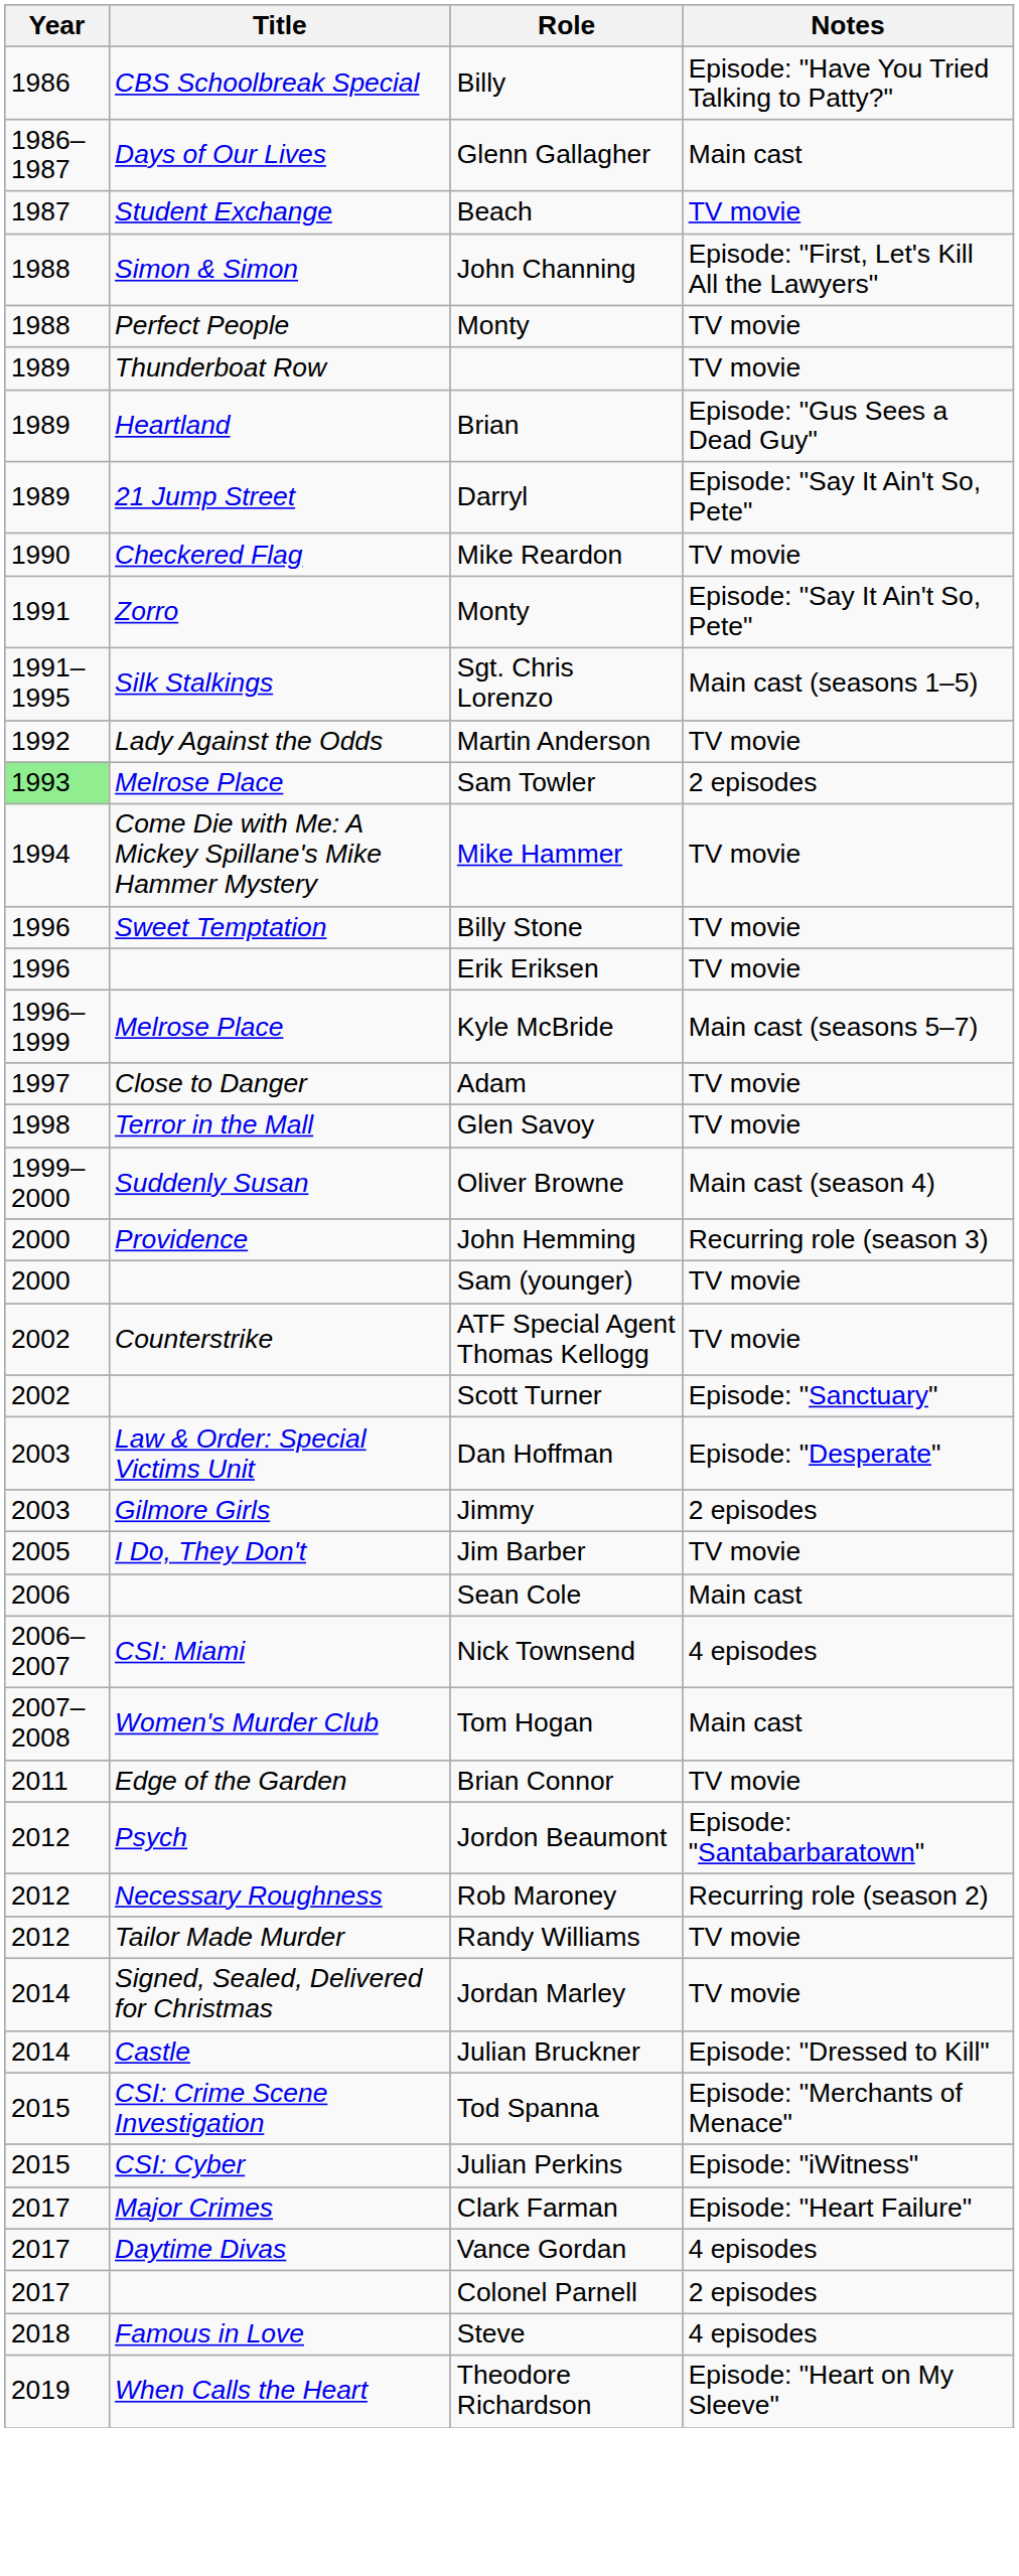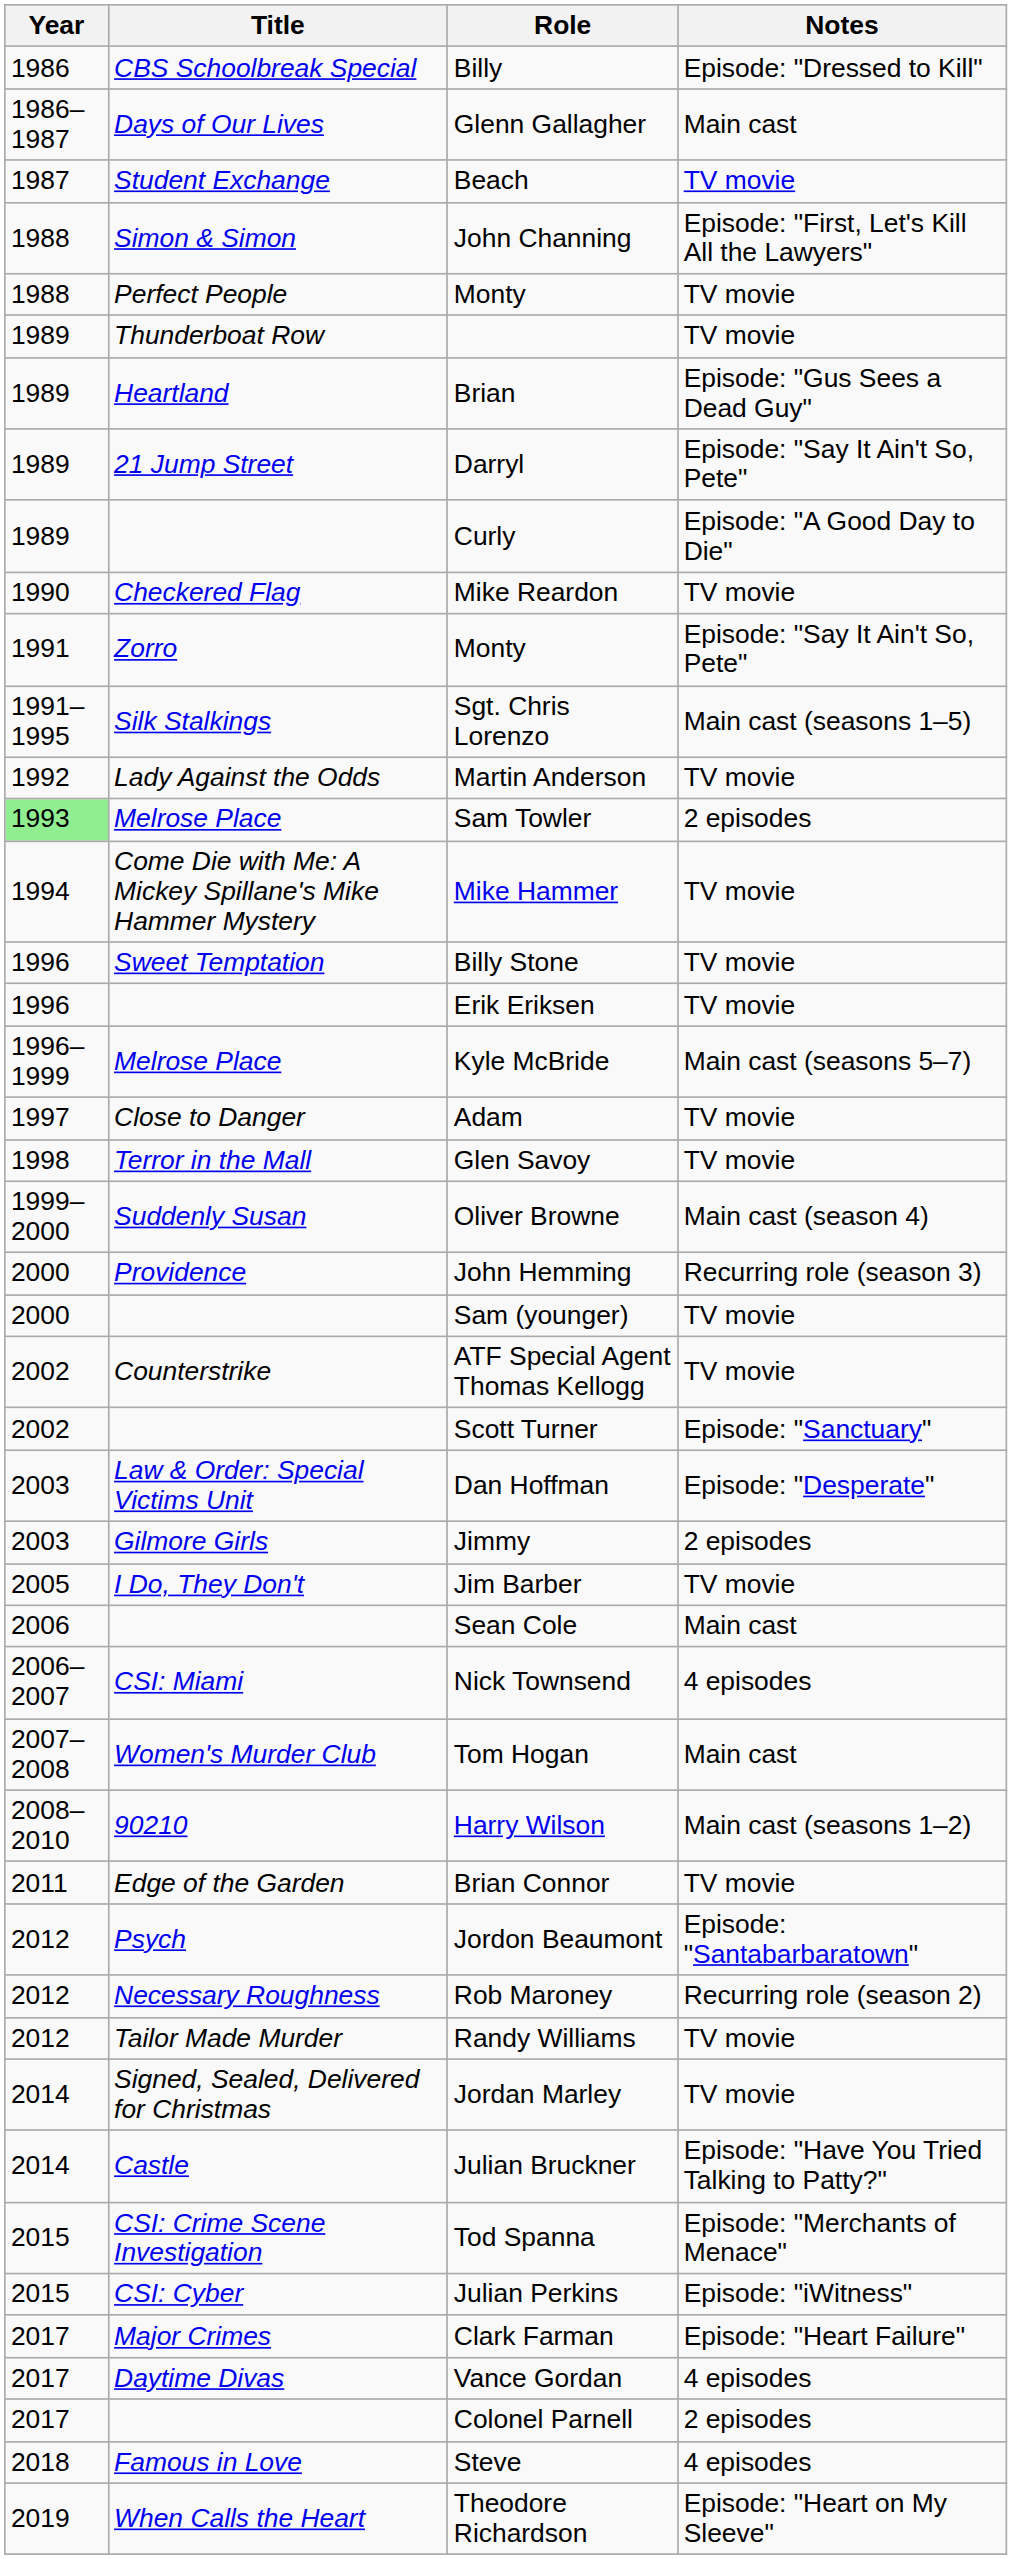 <table class="wikitable sortable">
 <tr>
 <th>Year</th>
 <th>Title</th>
 <th>Role</th>
 <th class="unsortable">Notes</th>
 </tr>
 <tr>
 <td>1986</td>
 <td><em><a href='#'>CBS Schoolbreak Special</a></em></td>
 <td>Billy</td>
-<td>Episode: "Have You Tried Talking to Patty?"</td>
+<td>Episode: "Dressed to Kill"</td>
 </tr>
 <tr>
 <td>1986–1987</td>
 <td><em><a href='#'>Days of Our Lives</a></em></td>
 <td>Glenn Gallagher</td>
 <td>Main cast</td>
 </tr>
 <tr>
 <td>1987</td>
 <td><em><a href='#'>Student Exchange</a></em></td>
 <td>Beach</td>
 <td><a href='#'>TV movie</a></td>
 </tr>
 <tr>
 <td>1988</td>
 <td><em><a href='#'>Simon & Simon</a></em></td>
 <td>John Channing</td>
 <td>Episode: "First, Let's Kill All the Lawyers"</td>
 </tr>
 <tr>
 <td>1988</td>
 <td><em>Perfect People</em></td>
 <td>Monty</td>
 <td>TV movie</td>
 </tr>
 <tr>
 <td>1989</td>
 <td><em>Thunderboat Row</em></td>
 <td></td>
 <td>TV movie</td>
 </tr>
 <tr>
 <td>1989</td>
 <td><em><a href='#'>Heartland</a></em></td>
 <td>Brian</td>
 <td>Episode: "Gus Sees a Dead Guy"</td>
 </tr>
 <tr>
 <td>1989</td>
 <td><em><a href='#'>21 Jump Street</a></em></td>
 <td>Darryl</td>
 <td>Episode: "Say It Ain't So, Pete"</td>
+</tr>
+<tr>
+<td>1989</td>
+<td><em></em></td>
+<td>Curly</td>
+<td>Episode: "A Good Day to Die"</td>
 </tr>
 <tr>
 <td>1990</td>
 <td><em><a href='#'>Checkered Flag</a></em></td>
 <td>Mike Reardon</td>
 <td>TV movie</td>
 </tr>
 <tr>
 <td>1991</td>
 <td><em><a href='#'>Zorro</a></em></td>
 <td>Monty</td>
 <td>Episode: "Say It Ain't So, Pete"</td>
 </tr>
 <tr>
 <td>1991–1995</td>
 <td><em><a href='#'>Silk Stalkings</a></em></td>
 <td>Sgt. Chris Lorenzo</td>
 <td>Main cast (seasons 1–5)</td>
 </tr>
 <tr>
 <td>1992</td>
 <td><em>Lady Against the Odds</em></td>
 <td>Martin Anderson</td>
 <td>TV movie</td>
 </tr>
 <tr>
 <td style="background: lightgreen;">1993</td>
 <td><em><a href='#'>Melrose Place</a></em></td>
 <td>Sam Towler</td>
 <td>2 episodes</td>
 </tr>
 <tr>
 <td>1994</td>
 <td><em>Come Die with Me: A Mickey Spillane's Mike Hammer Mystery</em></td>
 <td><a href='#'>Mike Hammer</a></td>
 <td>TV movie</td>
 </tr>
 <tr>
 <td>1996</td>
 <td><em><a href='#'>Sweet Temptation</a></em></td>
 <td>Billy Stone</td>
 <td>TV movie</td>
 </tr>
 <tr>
 <td>1996</td>
 <td><em></em></td>
 <td>Erik Eriksen</td>
 <td>TV movie</td>
 </tr>
 <tr>
 <td>1996–1999</td>
 <td><em><a href='#'>Melrose Place</a></em></td>
 <td>Kyle McBride</td>
 <td>Main cast (seasons 5–7)</td>
 </tr>
 <tr>
 <td>1997</td>
 <td><em>Close to Danger</em></td>
 <td>Adam</td>
 <td>TV movie</td>
 </tr>
 <tr>
 <td>1998</td>
 <td><em><a href='#'>Terror in the Mall</a></em></td>
 <td>Glen Savoy</td>
 <td>TV movie</td>
 </tr>
 <tr>
 <td>1999–2000</td>
 <td><em><a href='#'>Suddenly Susan</a></em></td>
 <td>Oliver Browne</td>
 <td>Main cast (season 4)</td>
 </tr>
 <tr>
 <td>2000</td>
 <td><em><a href='#'>Providence</a></em></td>
 <td>John Hemming</td>
 <td>Recurring role (season 3)</td>
 </tr>
 <tr>
 <td>2000</td>
 <td><em></em></td>
 <td>Sam (younger)</td>
 <td>TV movie</td>
 </tr>
 <tr>
 <td>2002</td>
 <td><em>Counterstrike</em></td>
 <td>ATF Special Agent Thomas Kellogg</td>
 <td>TV movie</td>
 </tr>
 <tr>
 <td>2002</td>
 <td><em></em></td>
 <td>Scott Turner</td>
 <td>Episode: "<a href='#'>Sanctuary</a>"</td>
 </tr>
 <tr>
 <td>2003</td>
 <td><em><a href='#'>Law & Order: Special Victims Unit</a></em></td>
 <td>Dan Hoffman</td>
 <td>Episode: "<a href='#'>Desperate</a>"</td>
 </tr>
 <tr>
 <td>2003</td>
 <td><em><a href='#'>Gilmore Girls</a></em></td>
 <td>Jimmy</td>
 <td>2 episodes</td>
 </tr>
 <tr>
 <td>2005</td>
 <td><em><a href='#'>I Do, They Don't</a></em></td>
 <td>Jim Barber</td>
 <td>TV movie</td>
 </tr>
 <tr>
 <td>2006</td>
 <td><em></em></td>
 <td>Sean Cole</td>
 <td>Main cast</td>
 </tr>
 <tr>
 <td>2006–2007</td>
 <td><em><a href='#'>CSI: Miami</a></em></td>
 <td>Nick Townsend</td>
 <td>4 episodes</td>
 </tr>
 <tr>
 <td>2007–2008</td>
 <td><em><a href='#'>Women's Murder Club</a></em></td>
 <td>Tom Hogan</td>
 <td>Main cast</td>
 </tr>
 <tr>
+<td>2008–2010</td>
+<td><em><a href='#'>90210</a></em></td>
+<td><a href='#'>Harry Wilson</a></td>
+<td>Main cast (seasons 1–2)</td>
+</tr>
+<tr>
 <td>2011</td>
 <td><em>Edge of the Garden</em></td>
 <td>Brian Connor</td>
 <td>TV movie</td>
 </tr>
 <tr>
 <td>2012</td>
 <td><em><a href='#'>Psych</a></em></td>
 <td>Jordon Beaumont</td>
 <td>Episode: "<a href='#'>Santabarbaratown</a>"</td>
 </tr>
 <tr>
 <td>2012</td>
 <td><em><a href='#'>Necessary Roughness</a></em></td>
 <td>Rob Maroney</td>
 <td>Recurring role (season 2)</td>
 </tr>
 <tr>
 <td>2012</td>
 <td><em>Tailor Made Murder</em></td>
 <td>Randy Williams</td>
 <td>TV movie</td>
 </tr>
 <tr>
 <td>2014</td>
 <td><em>Signed, Sealed, Delivered for Christmas</em></td>
 <td>Jordan Marley</td>
 <td>TV movie</td>
 </tr>
 <tr>
 <td>2014</td>
 <td><em><a href='#'>Castle</a></em></td>
 <td>Julian Bruckner</td>
-<td>Episode: "Dressed to Kill"</td>
+<td>Episode: "Have You Tried Talking to Patty?"</td>
 </tr>
 <tr>
 <td>2015</td>
 <td><em><a href='#'>CSI: Crime Scene Investigation</a></em></td>
 <td>Tod Spanna</td>
 <td>Episode: "Merchants of Menace"</td>
 </tr>
 <tr>
 <td>2015</td>
 <td><em><a href='#'>CSI: Cyber</a></em></td>
 <td>Julian Perkins</td>
 <td>Episode: "iWitness"</td>
 </tr>
 <tr>
 <td>2017</td>
 <td><em><a href='#'>Major Crimes</a></em></td>
 <td>Clark Farman</td>
 <td>Episode: "Heart Failure"</td>
 </tr>
 <tr>
 <td>2017</td>
 <td><em><a href='#'>Daytime Divas</a></em></td>
 <td>Vance Gordan</td>
 <td>4 episodes</td>
 </tr>
 <tr>
 <td>2017</td>
 <td><em></em></td>
 <td>Colonel Parnell</td>
 <td>2 episodes</td>
 </tr>
 <tr>
 <td>2018</td>
 <td><em><a href='#'>Famous in Love</a></em></td>
 <td>Steve</td>
 <td>4 episodes</td>
 </tr>
 <tr>
 <td>2019</td>
 <td><em><a href='#'>When Calls the Heart</a></em></td>
 <td>Theodore Richardson</td>
 <td>Episode: "Heart on My Sleeve"</td>
 </tr>
 </table>
